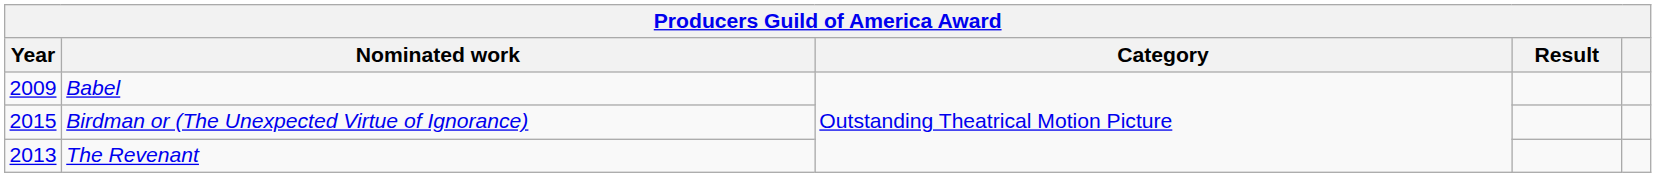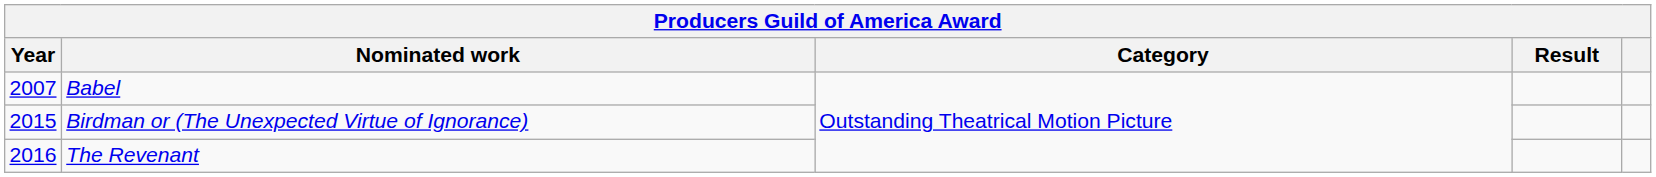 <table class="wikitable">
 <tr>
 <th colspan="5" style="text-align:center;"><a href='#'>Producers Guild of America Award</a></th>
 </tr>
 <tr>
 <th scope="col" style="width:1em;">Year</th>
 <th scope="col" style="width:39em;">Nominated work</th>
 <th scope="col" style="width:36em;">Category</th>
 <th scope="col" style="width:5em;">Result</th>
 <th scope="col" style="width:1em;"></th>
 </tr>
 <tr>
-<td><a href='#'>2009</a></td>
+<td><a href='#'>2007</a></td>
 <td><em><a href='#'>Babel</a></em></td>
 <td rowspan="3"><a href='#'>Outstanding Theatrical Motion Picture</a></td>
 <td></td>
 <td style="text-align:center;"></td>
 </tr>
 <tr>
 <td><a href='#'>2015</a></td>
 <td><em><a href='#'>Birdman or (The Unexpected Virtue of Ignorance)</a></em></td>
 <td></td>
 <td style="text-align:center;"></td>
 </tr>
 <tr>
-<td><a href='#'>2013</a></td>
+<td><a href='#'>2016</a></td>
 <td><em><a href='#'>The Revenant</a></em></td>
 <td></td>
 <td style="text-align:center;"></td>
 </tr>
 </table>
